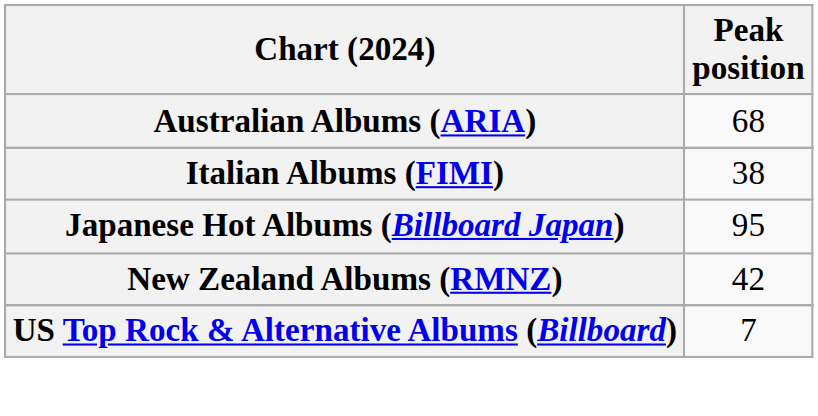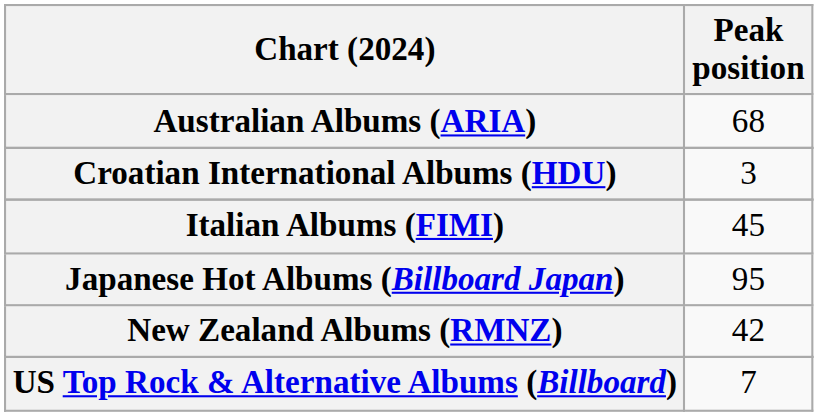 <table class="wikitable sortable plainrowheaders" style="text-align:center">
 <tr>
 <th scope="col">Chart (2024)</th>
 <th scope="col">Peak<br>position</th>
 </tr>
 <tr>
 <th scope="row">Australian Albums (<a href='#'>ARIA</a>)</th>
 <td>68</td>
 </tr>
 <tr>
 </tr>
 <tr>
 </tr>
 <tr>
 </tr>
 <tr>
 </tr>
 <tr>
+<th scope="row">Croatian International Albums (<a href='#'>HDU</a>)</th>
+<td>3</td>
+</tr>
+<tr>
 </tr>
 <tr>
 </tr>
 <tr>
 </tr>
 <tr>
 </tr>
 <tr>
 </tr>
 <tr>
 <th scope="row">Italian Albums (<a href='#'>FIMI</a>)</th>
-<td>38</td>
+<td>45</td>
 </tr>
 <tr>
 <th scope="row">Japanese Hot Albums (<em><a href='#'>Billboard Japan</a></em>)</th>
 <td>95</td>
 </tr>
 <tr>
 <th scope="row">New Zealand Albums (<a href='#'>RMNZ</a>)</th>
 <td>42</td>
 </tr>
 <tr>
 </tr>
 <tr>
 </tr>
 <tr>
 </tr>
 <tr>
 </tr>
 <tr>
 </tr>
 <tr>
 </tr>
 <tr>
 </tr>
 <tr>
 <th scope="row">US <a href='#'>Top Rock & Alternative Albums</a> (<em><a href='#'>Billboard</a></em>)</th>
 <td>7</td>
 </tr>
 </table>
